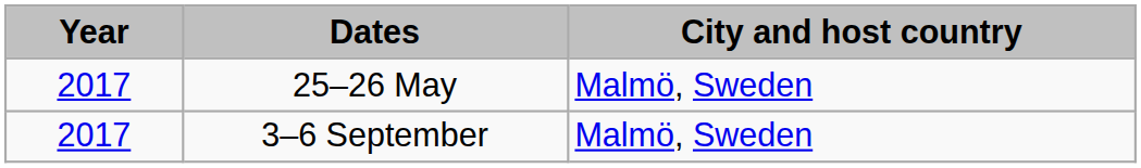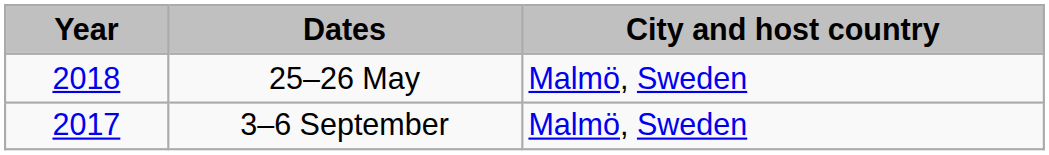 <table class=wikitable style="font-size:90%;">
 <tr>
 <th style="width: 70px; background-color:#C0C0C0">Year</th>
 <th style="width: 160px; background-color:#C0C0C0">Dates</th>
 <th style="width: 240px; background-color:#C0C0C0">City and host country</th>
 </tr>
 <tr>
-<td style="text-align:center"><a href='#'>2017</a></td>
+<td style="text-align:center"><a href='#'>2018</a></td>
 <td style="text-align:center">25–26 May</td>
 <td> <a href='#'>Malmö</a>, <a href='#'>Sweden</a></td>
 </tr>
 <tr>
 <td style="text-align:center"><a href='#'>2017</a></td>
 <td style="text-align:center">3–6 September</td>
 <td> <a href='#'>Malmö</a>, <a href='#'>Sweden</a></td>
 </tr>
 </table>
